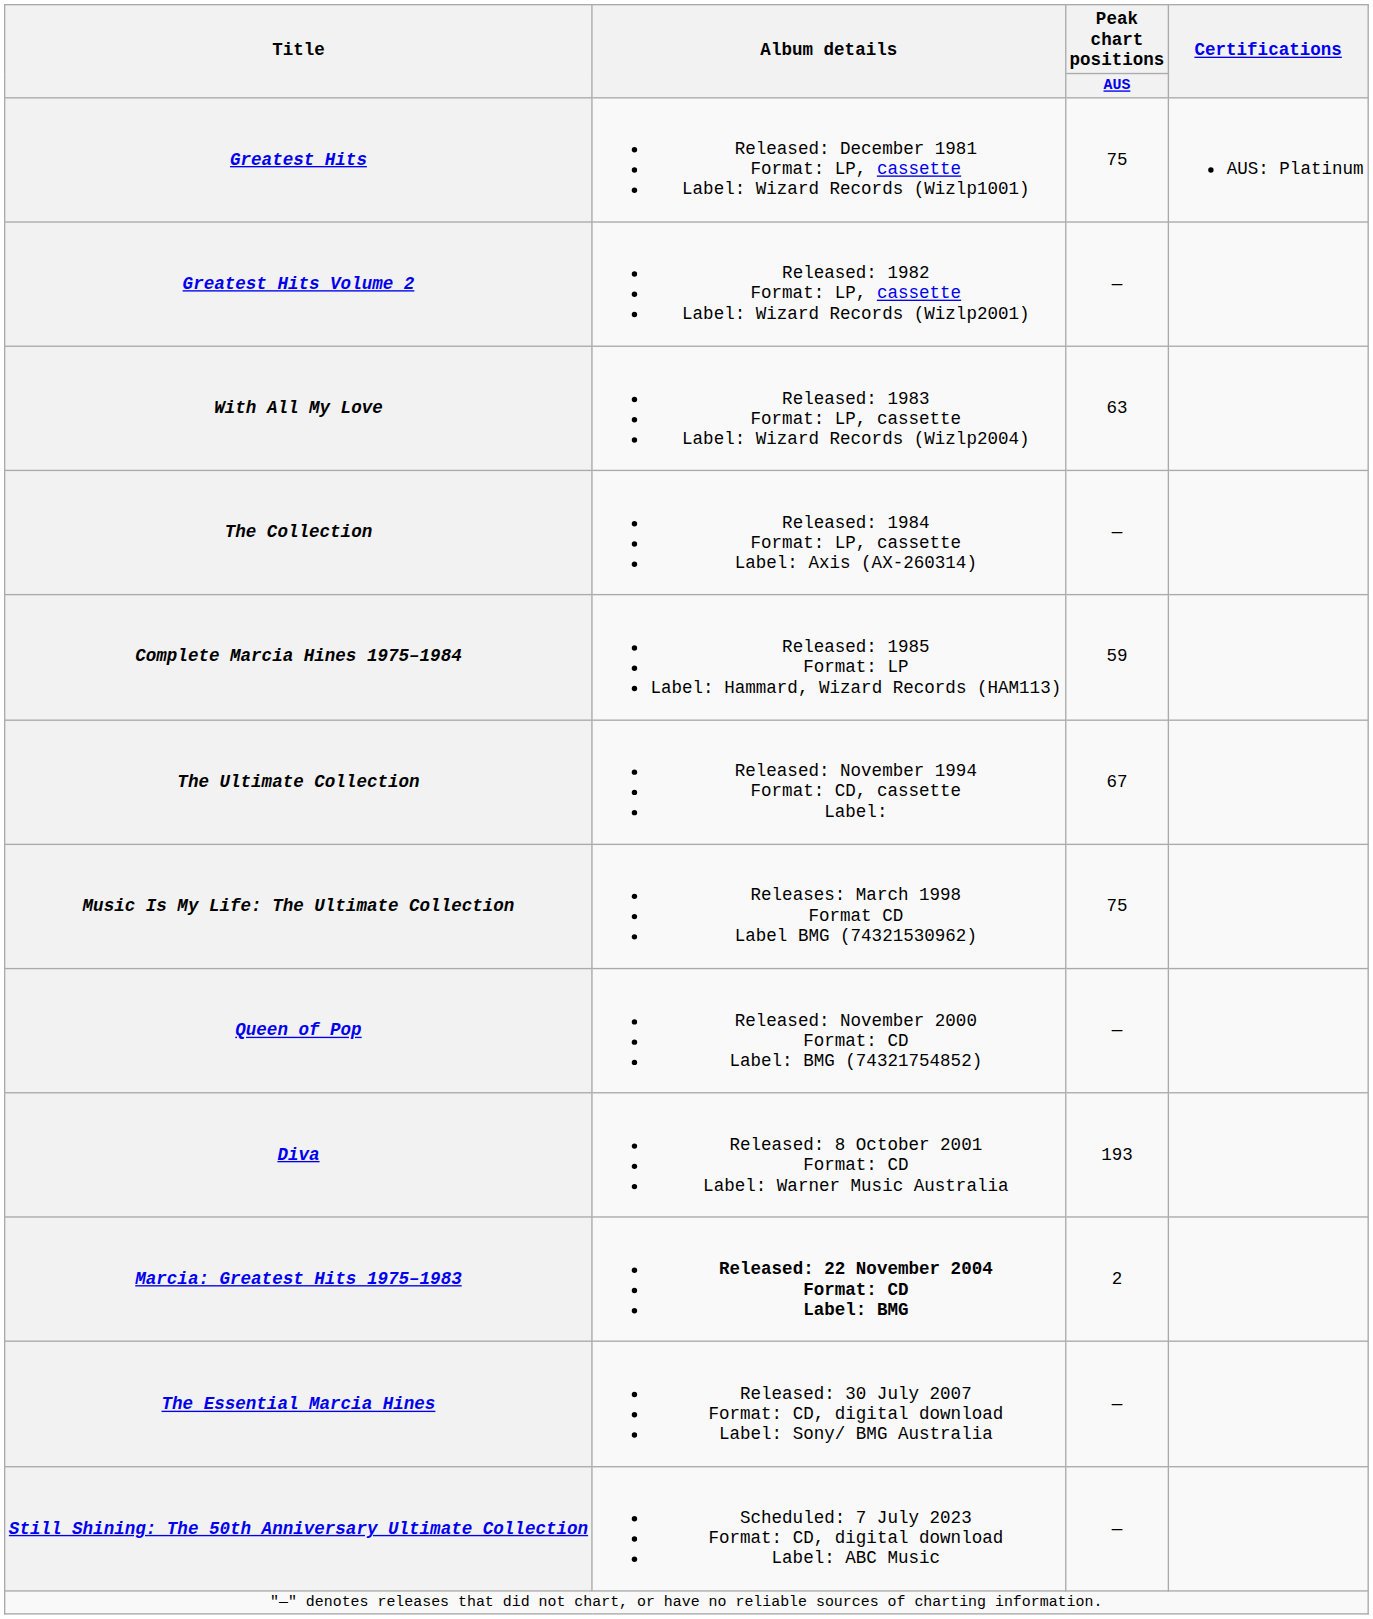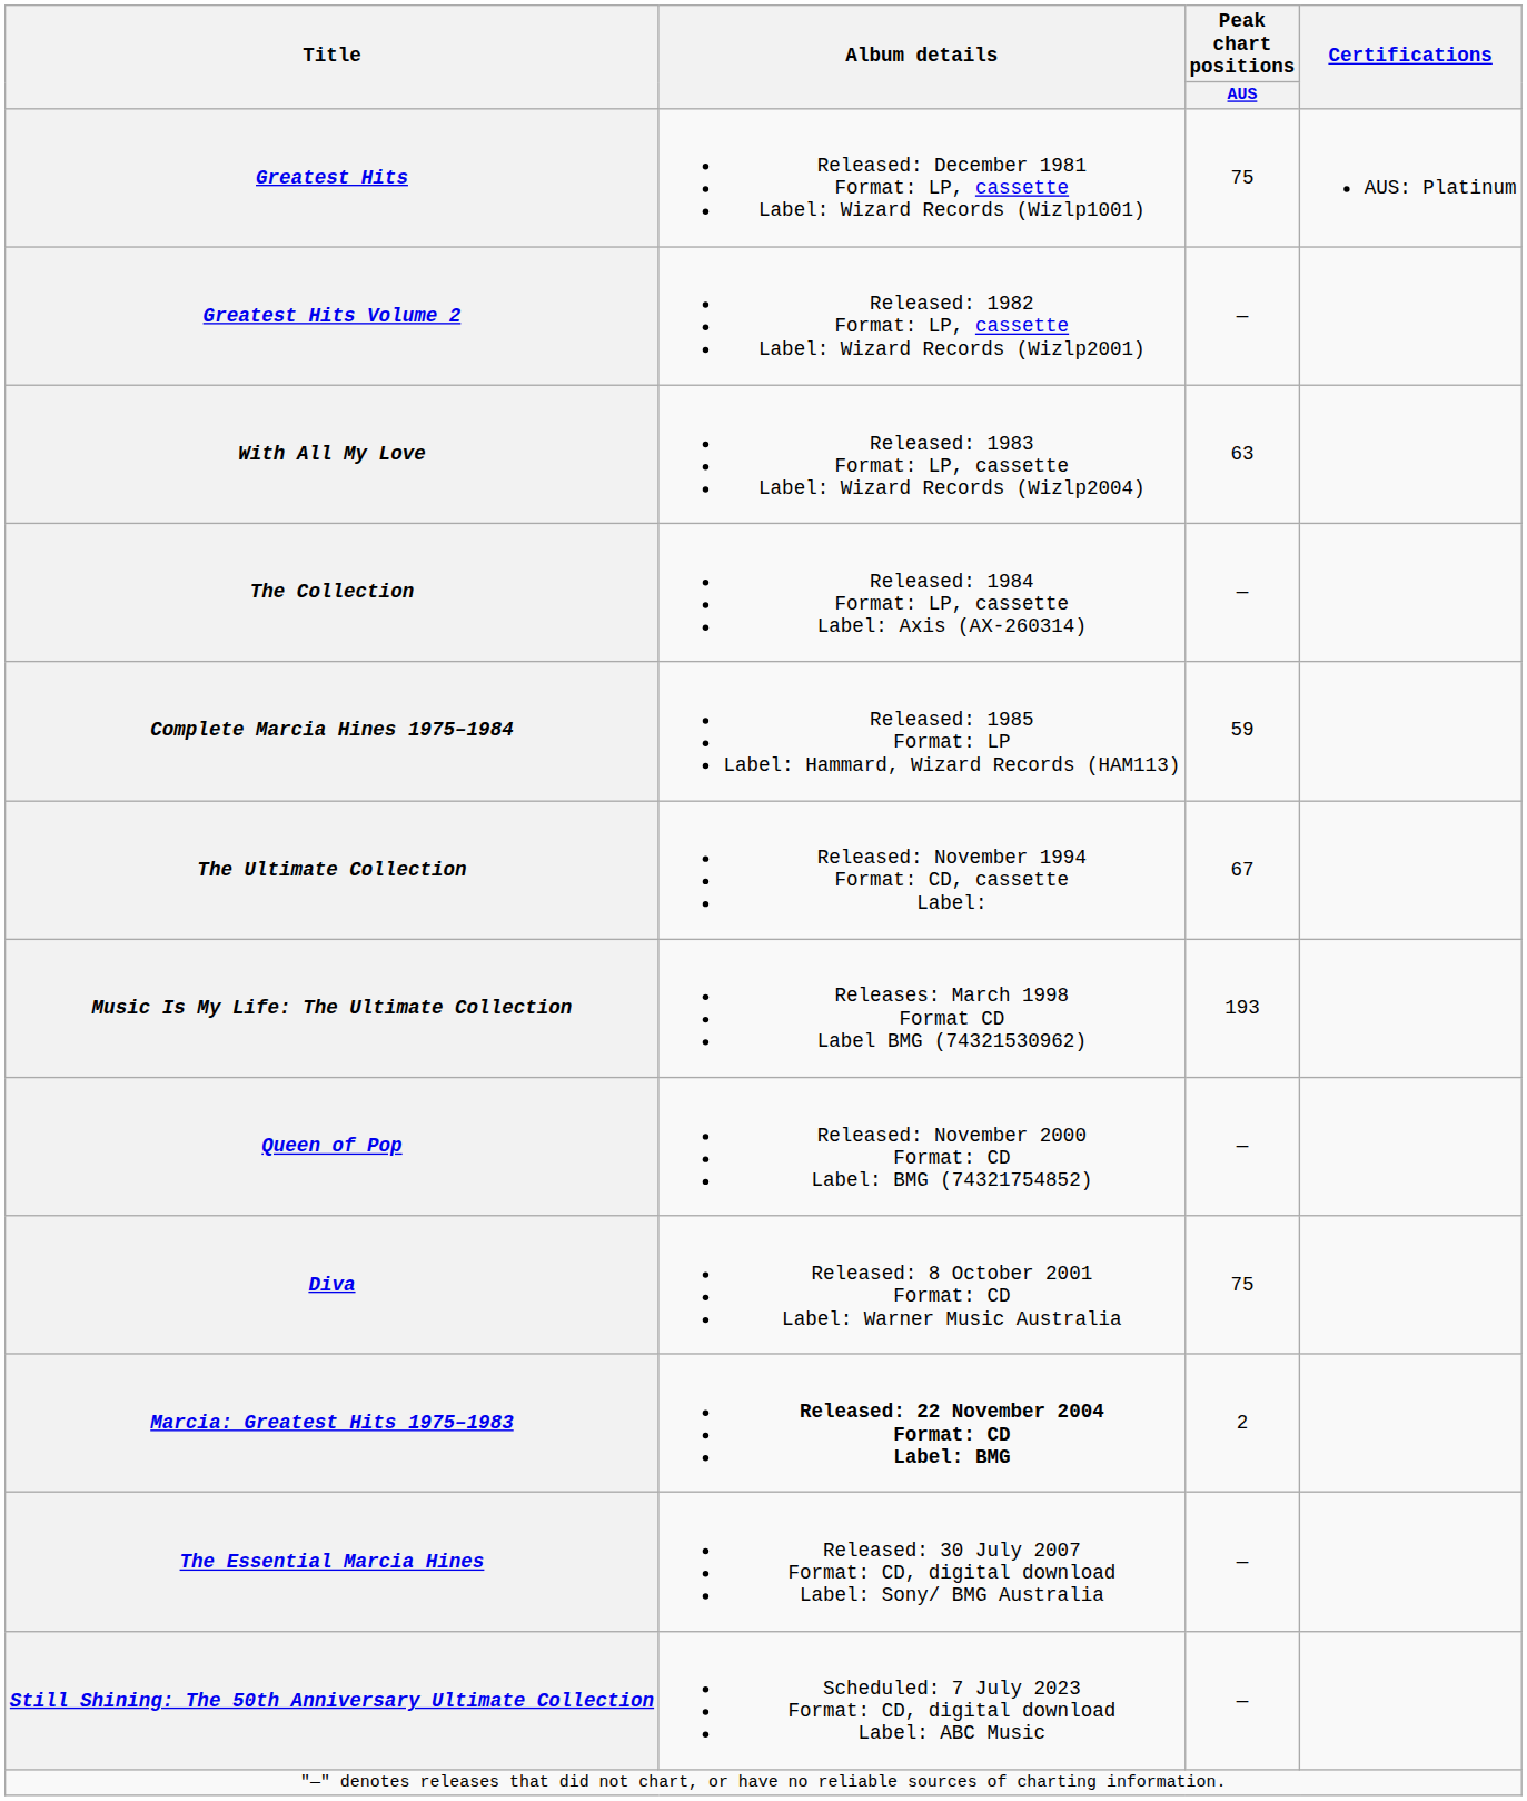 <table class="wikitable plainrowheaders" style="text-align:center;" border="1">
 <tr>
 <th scope="col" rowspan="2">Title</th>
 <th scope="col" rowspan="2">Album details</th>
 <th scope="col" colspan="1">Peak chart positions</th>
 <th scope="col" rowspan="2"><a href='#'>Certifications</a></th>
 </tr>
 <tr>
 <th scope="col" style="width:3em; font-size:85%"><a href='#'>AUS</a><br></th>
 </tr>
 <tr>
 <th scope="row"><em><a href='#'>Greatest Hits</a></em></th>
 <td><br><ul><li>Released: December 1981</li><li>Format: LP, <a href='#'>cassette</a></li><li>Label: Wizard Records (Wizlp1001)</li></ul></td>
 <td>75</td>
 <td><br><ul><li>AUS: Platinum</li></ul></td>
 </tr>
 <tr>
 <th scope="row"><em><a href='#'>Greatest Hits Volume 2</a></em></th>
 <td><br><ul><li>Released: 1982</li><li>Format: LP, <a href='#'>cassette</a></li><li>Label: Wizard Records (Wizlp2001)</li></ul></td>
 <td>—</td>
 <td></td>
 </tr>
 <tr>
 <th scope="row"><em>With All My Love</em></th>
 <td><br><ul><li>Released: 1983</li><li>Format: LP, cassette</li><li>Label: Wizard Records (Wizlp2004)</li></ul></td>
 <td>63</td>
 <td></td>
 </tr>
 <tr>
 <th scope="row"><em>The Collection</em></th>
 <td><br><ul><li>Released: 1984</li><li>Format: LP, cassette</li><li>Label: Axis (AX-260314)</li></ul></td>
 <td>—</td>
 <td></td>
 </tr>
 <tr>
 <th scope="row"><em>Complete Marcia Hines 1975–1984</em></th>
 <td><br><ul><li>Released: 1985</li><li>Format: LP</li><li>Label: Hammard, Wizard Records (HAM113)</li></ul></td>
 <td>59</td>
 <td></td>
 </tr>
 <tr>
 <th scope="row"><em>The Ultimate Collection</em></th>
 <td><br><ul><li>Released: November 1994</li><li>Format: CD, cassette</li><li>Label:</li></ul></td>
 <td>67</td>
 <td></td>
 </tr>
 <tr>
 <th scope="row"><em>Music Is My Life: The Ultimate Collection</em></th>
 <td><br><ul><li>Releases: March 1998</li><li>Format CD</li><li>Label BMG (74321530962)</li></ul></td>
-<td>75</td>
+<td>193</td>
 <td></td>
 </tr>
 <tr>
 <th scope="row"><em><a href='#'>Queen of Pop</a></em></th>
 <td><br><ul><li>Released: November 2000</li><li>Format: CD</li><li>Label: BMG (74321754852)</li></ul></td>
 <td>—</td>
 <td></td>
 </tr>
 <tr>
 <th scope="row"><em><a href='#'>Diva</a></em></th>
 <td><br><ul><li>Released: 8 October 2001</li><li>Format: CD</li><li>Label: Warner Music Australia</li></ul></td>
-<td>193</td>
+<td>75</td>
 <td></td>
 </tr>
 <tr>
 <th scope="row"><em><a href='#'>Marcia: Greatest Hits 1975–1983</a></em></th>
 <td><strong><br><ul><li>Released: 22 November 2004</li><li>Format: CD</li><li>Label: BMG</li></ul></strong></td>
 <td>2</td>
 <td></td>
 </tr>
 <tr>
 <th scope="row"><em><a href='#'>The Essential Marcia Hines</a></em></th>
 <td><br><ul><li>Released: 30 July 2007</li><li>Format: CD, digital download</li><li>Label: Sony/ BMG Australia</li></ul></td>
 <td>—</td>
 <td></td>
 </tr>
 <tr>
 <th scope="row"><em><a href='#'>Still Shining: The 50th Anniversary Ultimate Collection</a></em></th>
 <td><br><ul><li>Scheduled: 7 July 2023</li><li>Format: CD, digital download</li><li>Label: ABC Music</li></ul></td>
 <td>—</td>
 <td></td>
 </tr>
 <tr>
 <td colspan="5" style="font-size: 85%">"—" denotes releases that did not chart, or have no reliable sources of charting information.</td>
 </tr>
 </table>
